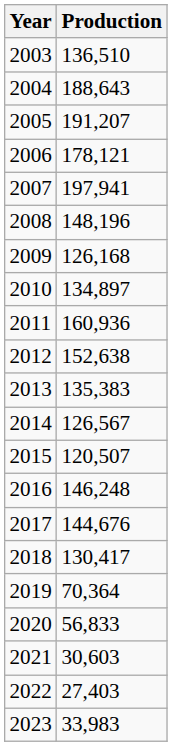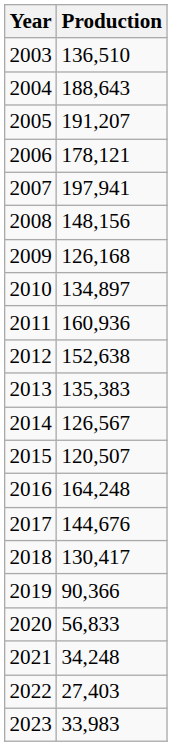 <table class="wikitable">
 <tr>
 <th>Year</th>
 <th>Production</th>
 </tr>
 <tr>
 <td>2003</td>
 <td>136,510</td>
 </tr>
 <tr>
 <td>2004</td>
 <td>188,643</td>
 </tr>
 <tr>
 <td>2005</td>
 <td>191,207</td>
 </tr>
 <tr>
 <td>2006</td>
 <td>178,121</td>
 </tr>
 <tr>
 <td>2007</td>
 <td>197,941</td>
 </tr>
 <tr>
 <td>2008</td>
-<td>148,196</td>
+<td>148,156</td>
 </tr>
 <tr>
 <td>2009</td>
 <td>126,168</td>
 </tr>
 <tr>
 <td>2010</td>
 <td>134,897</td>
 </tr>
 <tr>
 <td>2011</td>
 <td>160,936</td>
 </tr>
 <tr>
 <td>2012</td>
 <td>152,638</td>
 </tr>
 <tr>
 <td>2013</td>
 <td>135,383</td>
 </tr>
 <tr>
 <td>2014</td>
 <td>126,567</td>
 </tr>
 <tr>
 <td>2015</td>
 <td>120,507</td>
 </tr>
 <tr>
 <td>2016</td>
-<td>146,248</td>
+<td>164,248</td>
 </tr>
 <tr>
 <td>2017</td>
 <td>144,676</td>
 </tr>
 <tr>
 <td>2018</td>
 <td>130,417</td>
 </tr>
 <tr>
 <td>2019</td>
-<td>70,364</td>
+<td>90,366</td>
 </tr>
 <tr>
 <td>2020</td>
 <td>56,833</td>
 </tr>
 <tr>
 <td>2021</td>
-<td>30,603</td>
+<td>34,248</td>
 </tr>
 <tr>
 <td>2022</td>
 <td>27,403</td>
 </tr>
 <tr>
 <td>2023</td>
 <td>33,983</td>
 </tr>
 </table>
